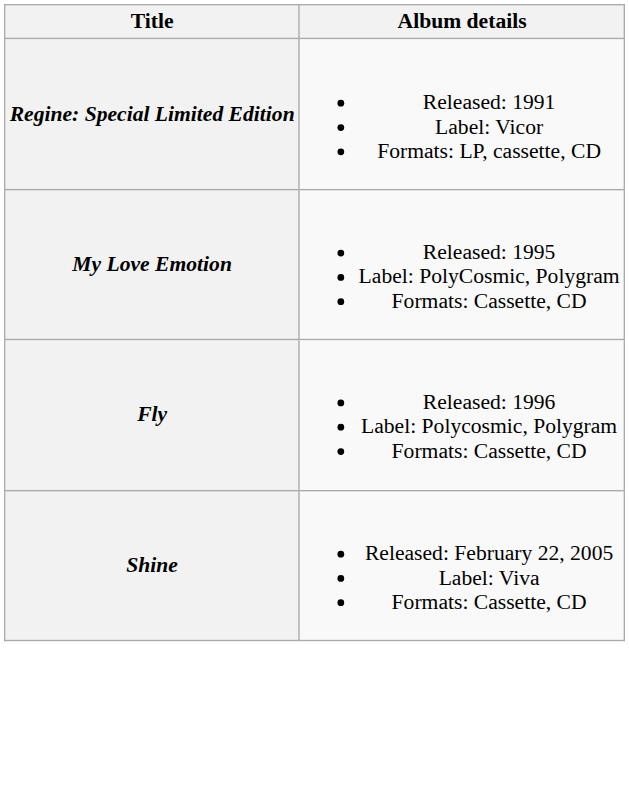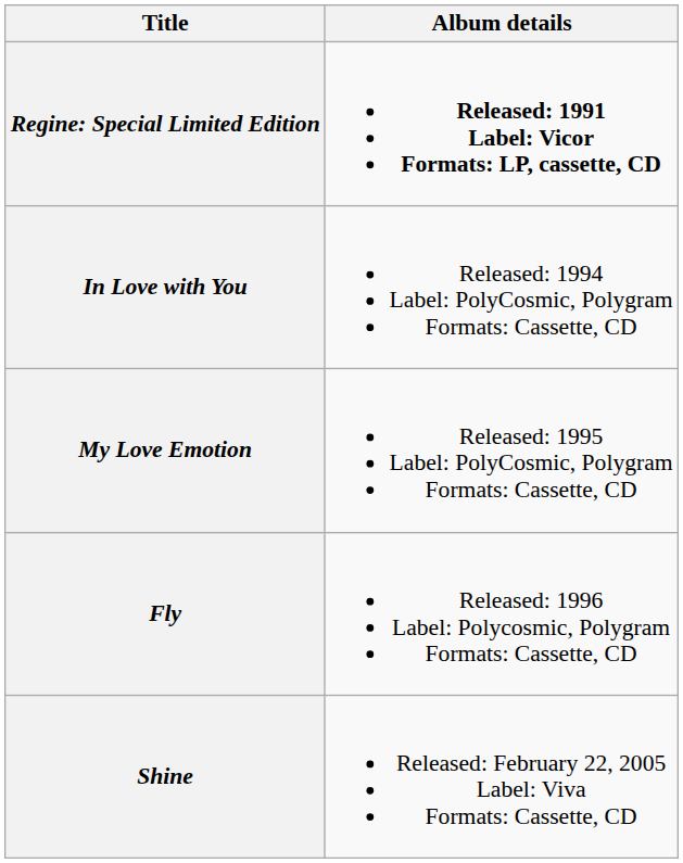 <table class="wikitable plainrowheaders" style="text-align:center;">
 <tr>
 <th scope="col">Title</th>
 <th scope="col">Album details</th>
 </tr>
 <tr>
 <th scope="row"><em>Regine: Special Limited Edition</em></th>
-<td><br><ul><li>Released: 1991</li><li>Label: Vicor</li><li>Formats: LP, cassette, CD</li></ul></td>
+<td><strong><br><ul><li>Released: 1991</li><li>Label: Vicor</li><li>Formats: LP, cassette, CD</li></ul></strong></td>
+</tr>
+<tr>
+<th scope="row"><em>In Love with You</em></th>
+<td><br><ul><li>Released: 1994</li><li>Label: PolyCosmic, Polygram</li><li>Formats: Cassette, CD</li></ul></td>
 </tr>
 <tr>
 <th scope="row"><em>My Love Emotion</em></th>
 <td><br><ul><li>Released: 1995</li><li>Label: PolyCosmic, Polygram</li><li>Formats: Cassette, CD</li></ul></td>
 </tr>
 <tr>
 <th scope="row"><em>Fly</em></th>
 <td><br><ul><li>Released: 1996</li><li>Label: Polycosmic, Polygram</li><li>Formats: Cassette, CD</li></ul></td>
 </tr>
 <tr>
 <th scope="row"><em>Shine</em></th>
 <td><br><ul><li>Released: February 22, 2005</li><li>Label: Viva</li><li>Formats: Cassette, CD</li></ul></td>
 </tr>
 </table>
